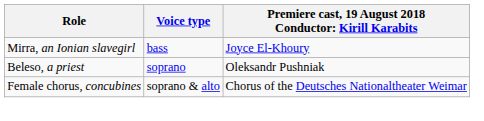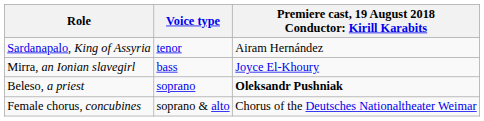 <table class="wikitable">
 <tr>
 <th>Role</th>
 <th><a href='#'>Voice type</a></th>
 <th>Premiere cast, 19 August 2018<br>Conductor: <a href='#'>Kirill Karabits</a></th>
+</tr>
+<tr>
+<td><a href='#'>Sardanapalo</a>, <em>King of Assyria</em></td>
+<td><a href='#'>tenor</a></td>
+<td>Airam Hernández</td>
 </tr>
 <tr>
 <td>Mirra, <em>an Ionian slavegirl</em></td>
 <td><a href='#'>bass</a></td>
 <td><a href='#'>Joyce El-Khoury</a></td>
 </tr>
 <tr>
 <td>Beleso, <em>a priest</em></td>
 <td><a href='#'>soprano</a></td>
-<td>Oleksandr Pushniak</td>
+<td><strong>Oleksandr Pushniak</strong></td>
 </tr>
 <tr>
 <td>Female chorus, <em>concubines</em></td>
 <td>soprano & <a href='#'>alto</a></td>
 <td>Chorus of the <a href='#'>Deutsches Nationaltheater Weimar</a></td>
 </tr>
 </table>
